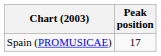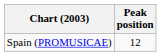 <table class="wikitable sortable" border="1">
 <tr>
 <th>Chart (2003)</th>
 <th>Peak<br>position</th>
 </tr>
 <tr>
 <td>Spain (<a href='#'>PROMUSICAE</a>)</td>
-<td style="text-align:center;">17</td>
+<td style="text-align:center;">12</td>
 </tr>
 </table>
